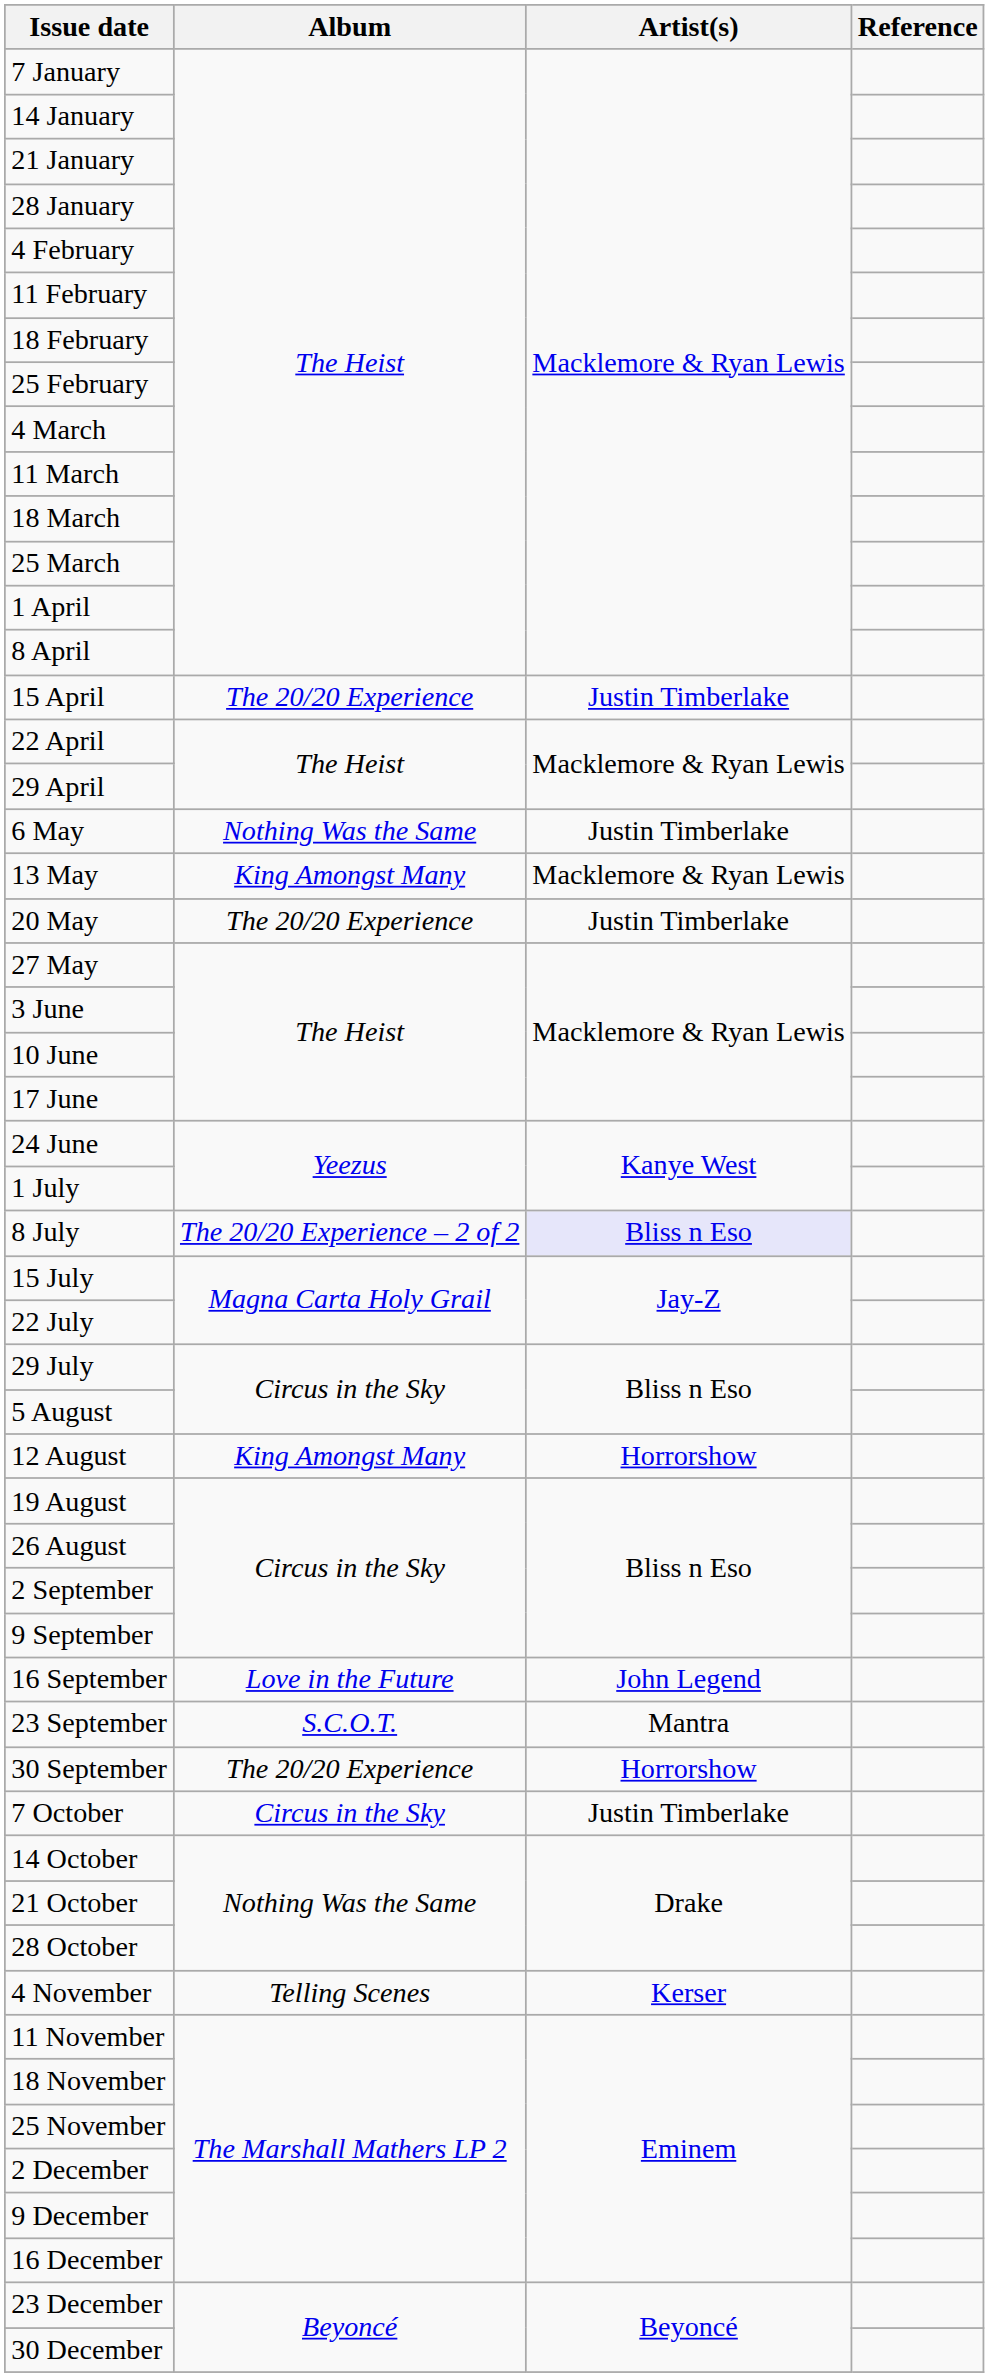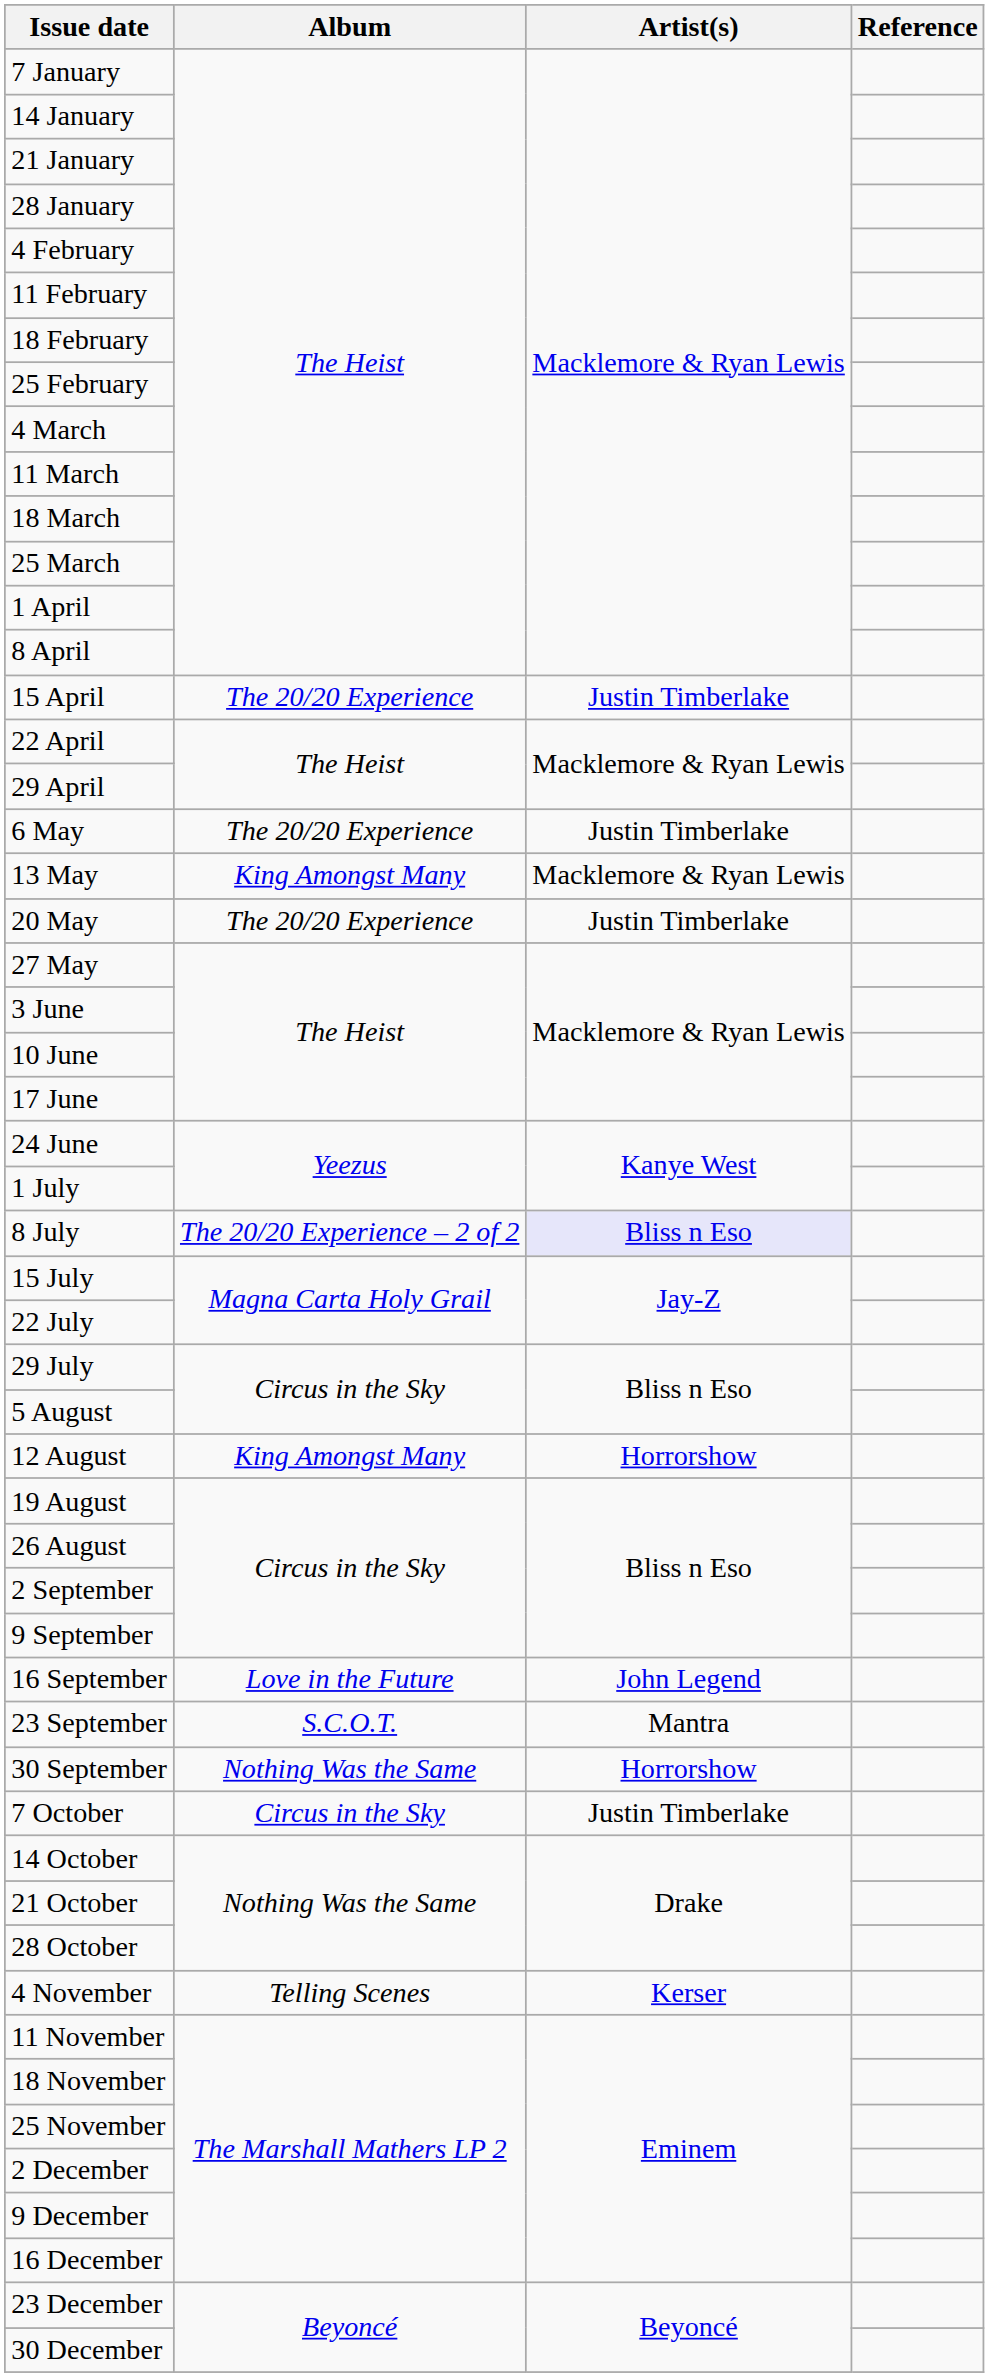 <table class="wikitable">
 <tr>
 <th>Issue date</th>
 <th>Album</th>
 <th>Artist(s)</th>
 <th>Reference</th>
 </tr>
 <tr>
 <td align="left">7 January</td>
 <td align="center" rowspan="14"><em><a href='#'>The Heist</a></em></td>
 <td align="center" rowspan="14"><a href='#'>Macklemore & Ryan Lewis</a></td>
 <td align="center"></td>
 </tr>
 <tr>
 <td align="left">14 January</td>
 <td align="center"></td>
 </tr>
 <tr>
 <td align="left">21 January</td>
 <td align="center"></td>
 </tr>
 <tr>
 <td align="left">28 January</td>
 <td align="center"></td>
 </tr>
 <tr>
 <td align="left">4 February</td>
 <td align="center"></td>
 </tr>
 <tr>
 <td align="left">11 February</td>
 <td align="center"></td>
 </tr>
 <tr>
 <td align="left">18 February</td>
 <td align="center"></td>
 </tr>
 <tr>
 <td align="left">25 February</td>
 <td align="center"></td>
 </tr>
 <tr>
 <td align="left">4 March</td>
 <td align="center"></td>
 </tr>
 <tr>
 <td align="left">11 March</td>
 <td align="center"></td>
 </tr>
 <tr>
 <td align="left">18 March</td>
 <td align="center"></td>
 </tr>
 <tr>
 <td align="left">25 March</td>
 <td align="center"></td>
 </tr>
 <tr>
 <td align="left">1 April</td>
 <td align="center"></td>
 </tr>
 <tr>
 <td align="left">8 April</td>
 <td align="center"></td>
 </tr>
 <tr>
 <td align="left">15 April</td>
 <td align="center"><em><a href='#'>The 20/20 Experience</a></em></td>
 <td align="center"><a href='#'>Justin Timberlake</a></td>
 <td align="center"></td>
 </tr>
 <tr>
 <td align="left">22 April</td>
 <td align="center" rowspan="2"><em>The Heist</em></td>
 <td align="center" rowspan="2">Macklemore & Ryan Lewis</td>
 <td align="center"></td>
 </tr>
 <tr>
 <td align="left">29 April</td>
 <td align="center"></td>
 </tr>
 <tr>
 <td align="left">6 May</td>
-<td align="center"><em><a href='#'>Nothing Was the Same</a></em></td>
+<td align="center"><em>The 20/20 Experience</em></td>
 <td align="center">Justin Timberlake</td>
 <td align="center"></td>
 </tr>
 <tr>
 <td align="left">13 May</td>
 <td align="center"><em><a href='#'>King Amongst Many</a></em></td>
 <td align="center">Macklemore & Ryan Lewis</td>
 <td align="center"></td>
 </tr>
 <tr>
 <td align="left">20 May</td>
 <td align="center"><em>The 20/20 Experience</em></td>
 <td align="center">Justin Timberlake</td>
 <td align="center"></td>
 </tr>
 <tr>
 <td align="left">27 May</td>
 <td align="center" rowspan="4"><em>The Heist</em></td>
 <td align="center" rowspan="4">Macklemore & Ryan Lewis</td>
 <td align="center"></td>
 </tr>
 <tr>
 <td align="left">3 June</td>
 <td align="center"></td>
 </tr>
 <tr>
 <td align="left">10 June</td>
 <td align="center"></td>
 </tr>
 <tr>
 <td align="left">17 June</td>
 <td align="center"></td>
 </tr>
 <tr>
 <td align="left">24 June</td>
 <td align="center" rowspan="2"><em><a href='#'>Yeezus</a></em></td>
 <td align="center" rowspan="2"><a href='#'>Kanye West</a></td>
 <td align="center"></td>
 </tr>
 <tr>
 <td align="left">1 July</td>
 <td align="center"></td>
 </tr>
 <tr>
 <td align="left">8 July</td>
 <td align="center"><em><a href='#'>The 20/20 Experience – 2 of 2</a></em></td>
 <td align="center" style="background: lavender;"><a href='#'>Bliss n Eso</a></td>
 <td align="center"></td>
 </tr>
 <tr>
 <td align="left">15 July</td>
 <td align="center" rowspan="2"><em><a href='#'>Magna Carta Holy Grail</a></em></td>
 <td align="center" rowspan="2"><a href='#'>Jay-Z</a></td>
 <td align="center"></td>
 </tr>
 <tr>
 <td align="left">22 July</td>
 <td align="center"></td>
 </tr>
 <tr>
 <td align="left">29 July</td>
 <td align="center" rowspan="2"><em>Circus in the Sky</em></td>
 <td align="center" rowspan="2">Bliss n Eso</td>
 <td align="center"></td>
 </tr>
 <tr>
 <td align="left">5 August</td>
 <td align="center"></td>
 </tr>
 <tr>
 <td align="left">12 August</td>
 <td align="center"><em><a href='#'>King Amongst Many</a></em></td>
 <td align="center"><a href='#'>Horrorshow</a></td>
 <td align="center"></td>
 </tr>
 <tr>
 <td align="left">19 August</td>
 <td align="center" rowspan="4"><em>Circus in the Sky</em></td>
 <td align="center" rowspan="4">Bliss n Eso</td>
 <td align="center"></td>
 </tr>
 <tr>
 <td align="left">26 August</td>
 <td align="center"></td>
 </tr>
 <tr>
 <td align="left">2 September</td>
 <td align="center"></td>
 </tr>
 <tr>
 <td align="left">9 September</td>
 <td align="center"></td>
 </tr>
 <tr>
 <td align="left">16 September</td>
 <td align="center"><em><a href='#'>Love in the Future</a></em></td>
 <td align="center"><a href='#'>John Legend</a></td>
 <td align="center"></td>
 </tr>
 <tr>
 <td align="left">23 September</td>
 <td align="center"><em><a href='#'>S.C.O.T.</a></em></td>
 <td align="center">Mantra</td>
 <td align="center"></td>
 </tr>
 <tr>
 <td align="left">30 September</td>
-<td align="center"><em>The 20/20 Experience</em></td>
+<td align="center"><em><a href='#'>Nothing Was the Same</a></em></td>
 <td align="center"><a href='#'>Horrorshow</a></td>
 <td align="center"></td>
 </tr>
 <tr>
 <td align="left">7 October</td>
 <td align="center"><em><a href='#'>Circus in the Sky</a></em></td>
 <td align="center">Justin Timberlake</td>
 <td align="center"></td>
 </tr>
 <tr>
 <td align="left">14 October</td>
 <td align="center" rowspan="3"><em>Nothing Was the Same</em></td>
 <td align="center" rowspan="3">Drake</td>
 <td align="center"></td>
 </tr>
 <tr>
 <td align="left">21 October</td>
 <td align="center"></td>
 </tr>
 <tr>
 <td align="left">28 October</td>
 <td align="center"></td>
 </tr>
 <tr>
 <td align="left">4 November</td>
 <td align="center"><em>Telling Scenes</em></td>
 <td align="center"><a href='#'>Kerser</a></td>
 <td align="center"></td>
 </tr>
 <tr>
 <td align="left">11 November</td>
 <td align="center" rowspan="6"><em><a href='#'>The Marshall Mathers LP 2</a></em></td>
 <td align="center" rowspan="6"><a href='#'>Eminem</a></td>
 <td align="center"></td>
 </tr>
 <tr>
 <td align="left">18 November</td>
 <td align="center"></td>
 </tr>
 <tr>
 <td align="left">25 November</td>
 <td align="center"></td>
 </tr>
 <tr>
 <td align="left">2 December</td>
 <td align="center"></td>
 </tr>
 <tr>
 <td align="left">9 December</td>
 <td align="center"></td>
 </tr>
 <tr>
 <td align="left">16 December</td>
 <td align="center"></td>
 </tr>
 <tr>
 <td align="left">23 December</td>
 <td align="center" rowspan="2"><em><a href='#'>Beyoncé</a></em></td>
 <td align="center" rowspan="2"><a href='#'>Beyoncé</a></td>
 <td align="center"></td>
 </tr>
 <tr>
 <td align="left">30 December</td>
 <td align="center"></td>
 </tr>
 </table>
